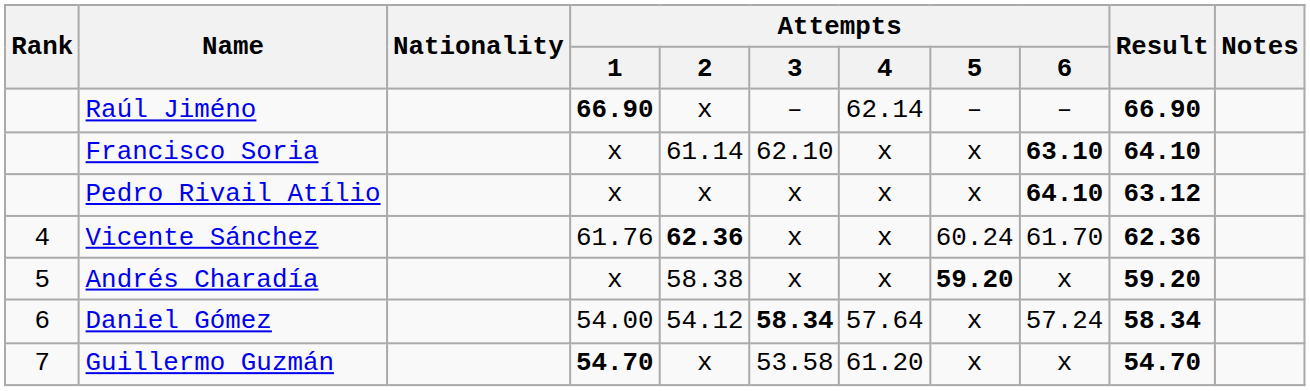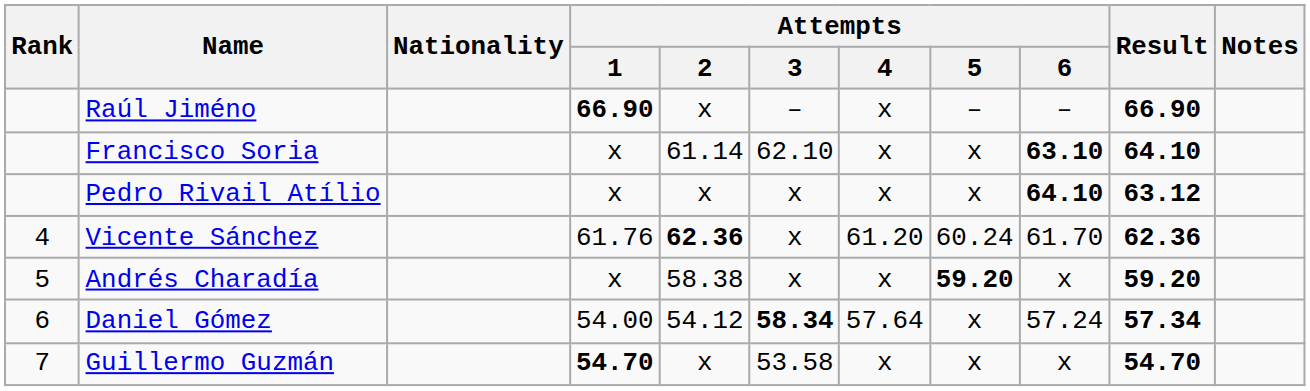 <table class="wikitable sortable" style="text-align:center">
 <tr>
 <th rowspan=2>Rank</th>
 <th rowspan=2>Name</th>
 <th rowspan=2>Nationality</th>
 <th colspan=6>Attempts</th>
 <th rowspan=2>Result</th>
 <th rowspan=2>Notes</th>
 </tr>
 <tr>
 <th>1</th>
 <th>2</th>
 <th>3</th>
 <th>4</th>
 <th>5</th>
 <th>6</th>
 </tr>
 <tr>
 <td align=center></td>
 <td align=left><a href='#'>Raúl Jiméno</a></td>
 <td align=left></td>
 <td><strong>66.90</strong></td>
 <td>x</td>
 <td>–</td>
-<td>62.14</td>
+<td>x</td>
 <td>–</td>
 <td>–</td>
 <td><strong>66.90</strong></td>
 <td></td>
 </tr>
 <tr>
 <td align=center></td>
 <td align=left><a href='#'>Francisco Soria</a></td>
 <td align=left></td>
 <td>x</td>
 <td>61.14</td>
 <td>62.10</td>
 <td>x</td>
 <td>x</td>
 <td><strong>63.10</strong></td>
 <td><strong>64.10</strong></td>
 <td></td>
 </tr>
 <tr>
 <td align=center></td>
 <td align=left><a href='#'>Pedro Rivail Atílio</a></td>
 <td align=left></td>
 <td>x</td>
 <td>x</td>
 <td>x</td>
 <td>x</td>
 <td>x</td>
 <td><strong>64.10</strong></td>
 <td><strong>63.12</strong></td>
 <td></td>
 </tr>
 <tr>
 <td align=center>4</td>
 <td align=left><a href='#'>Vicente Sánchez</a></td>
 <td align=left></td>
 <td>61.76</td>
 <td><strong>62.36</strong></td>
 <td>x</td>
-<td>x</td>
+<td>61.20</td>
 <td>60.24</td>
 <td>61.70</td>
 <td><strong>62.36</strong></td>
 <td></td>
 </tr>
 <tr>
 <td align=center>5</td>
 <td align=left><a href='#'>Andrés Charadía</a></td>
 <td align=left></td>
 <td>x</td>
 <td>58.38</td>
 <td>x</td>
 <td>x</td>
 <td><strong>59.20</strong></td>
 <td>x</td>
 <td><strong>59.20</strong></td>
 <td></td>
 </tr>
 <tr>
 <td align=center>6</td>
 <td align=left><a href='#'>Daniel Gómez</a></td>
 <td align=left></td>
 <td>54.00</td>
 <td>54.12</td>
 <td><strong>58.34</strong></td>
 <td>57.64</td>
 <td>x</td>
 <td>57.24</td>
-<td><strong>58.34</strong></td>
+<td><strong>57.34</strong></td>
 <td></td>
 </tr>
 <tr>
 <td align=center>7</td>
 <td align=left><a href='#'>Guillermo Guzmán</a></td>
 <td align=left></td>
 <td><strong>54.70</strong></td>
 <td>x</td>
 <td>53.58</td>
-<td>61.20</td>
+<td>x</td>
 <td>x</td>
 <td>x</td>
 <td><strong>54.70</strong></td>
 <td></td>
 </tr>
 </table>
